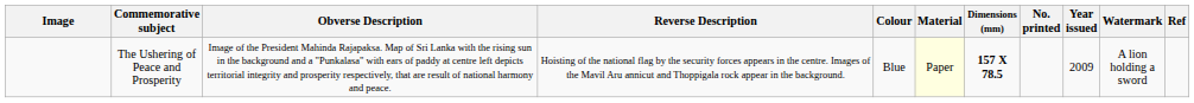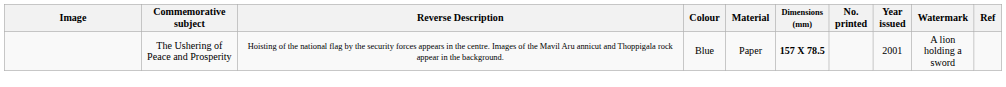 <table width=100% class="wikitable sortable">
 <tr>
 <th width=10%>Image</th>
 <th width=5%>Commemorative subject</th>
-<th width=32.5%>Obverse Description</th>
 <th width=32.5%>Reverse Description</th>
 <th width=2%>Colour</th>
 <th width=2%>Material</th>
 <th width=2%><small>Dimensions (mm)</small></th>
 <th width=2%>No. printed</th>
 <th width=2%>Year issued</th>
 <th width=2%>Watermark</th>
 <th width=2%>Ref</th>
 </tr>
 <tr>
 <td align="center"></td>
 <td align="center">The Ushering of Peace and Prosperity</td>
-<td align="center"><small>Image of the President Mahinda Rajapaksa. Map of Sri Lanka with the rising sun in the background and a "Punkalasa" with ears of paddy at centre left depicts territorial integrity and prosperity respectively, that are result of national harmony and peace.</small></td>
 <td align="center"><small>Hoisting of the national flag by the security forces appears in the centre. Images of the Mavil Aru annicut and Thoppigala rock appear in the background.</small></td>
 <td align="center">Blue</td>
-<td align="center" style="background: lightyellow;">Paper</td>
+<td align="center">Paper</td>
 <td align="center"><strong>157 X 78.5</strong></td>
 <td align="center"></td>
-<td align="center">2009</td>
+<td align="center">2001</td>
 <td align="center">A lion holding a sword</td>
 <td align="center"></td>
 </tr>
 </table>
